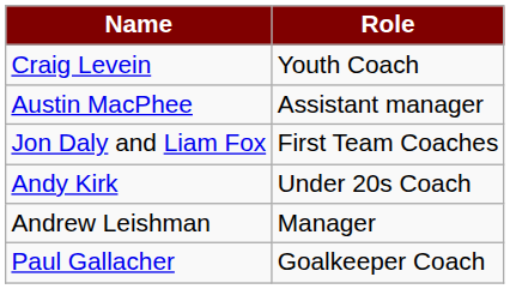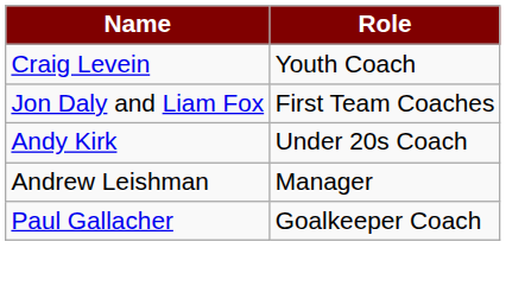 <table class="wikitable">
 <tr>
 <th style="background:maroon; color:white;" scope="col">Name</th>
 <th style="background:maroon; color:white;" scope="col">Role</th>
 </tr>
 <tr>
 <td><a href='#'>Craig Levein</a></td>
 <td>Youth Coach</td>
-</tr>
-<tr>
-<td><a href='#'>Austin MacPhee</a></td>
-<td>Assistant manager</td>
 </tr>
 <tr>
 <td><a href='#'>Jon Daly</a> and <a href='#'>Liam Fox</a></td>
 <td>First Team Coaches</td>
 </tr>
 <tr>
 <td><a href='#'>Andy Kirk</a></td>
 <td>Under 20s Coach</td>
 </tr>
 <tr>
 <td>Andrew Leishman</td>
 <td>Manager</td>
 </tr>
 <tr>
 <td><a href='#'>Paul Gallacher</a></td>
 <td>Goalkeeper Coach</td>
 </tr>
 </table>
